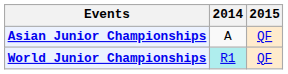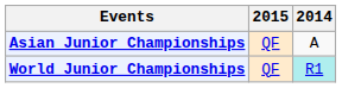 <table class="wikitable" style="font-size: 90%; text-align:center">
 <tr>
 <th>Events</th>
+<th>2015</th>
 <th>2014</th>
-<th>2015</th>
 </tr>
 <tr>
 <td bgcolor="#ECF2FF"; align="left"><strong><a href='#'>Asian Junior Championships</a></strong></td>
+<td bgcolor=FFEBCD><a href='#'>QF</a></td>
 <td>A</td>
-<td bgcolor=FFEBCD><a href='#'>QF</a></td>
 </tr>
 <tr>
 <td bgcolor="#ECF2FF"; align="left"><strong><a href='#'>World Junior Championships</a></strong></td>
+<td bgcolor=FFEBCD><a href='#'>QF</a></td>
 <td bgcolor=AFEEEE><a href='#'>R1</a></td>
-<td bgcolor=FFEBCD><a href='#'>QF</a></td>
 </tr>
 </table>
